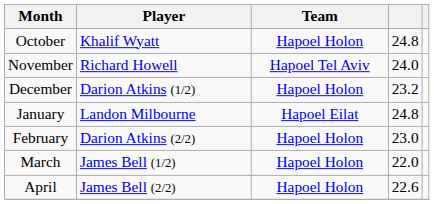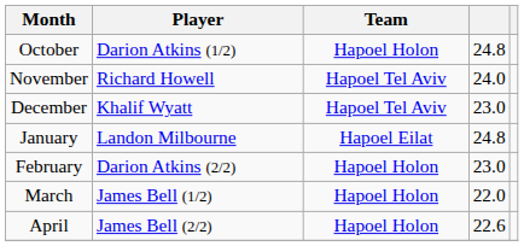 <table class="wikitable" style="text-align: center;">
 <tr>
 <th style="text-align:center;">Month</th>
 <th style="text-align:center;width:175px;">Player</th>
 <th style="text-align:center;width:135px;">Team</th>
 <th><a href='#'></a></th>
 <th style="text-align:center;"></th>
 </tr>
 <tr>
 <td>October</td>
-<td align="left"> <a href='#'>Khalif Wyatt</a></td>
+<td align="left"> <a href='#'>Darion Atkins</a> <small>(1/2)</small></td>
 <td><a href='#'>Hapoel Holon</a></td>
 <td>24.8</td>
 <td></td>
 </tr>
 <tr>
 <td>November</td>
 <td align="left"> <a href='#'>Richard Howell</a></td>
 <td><a href='#'>Hapoel Tel Aviv</a></td>
 <td>24.0</td>
 <td></td>
 </tr>
 <tr>
 <td>December</td>
-<td align="left"> <a href='#'>Darion Atkins</a> <small>(1/2)</small></td>
-<td><a href='#'>Hapoel Holon</a></td>
-<td>23.2</td>
+<td align="left"> <a href='#'>Khalif Wyatt</a></td>
+<td><a href='#'>Hapoel Tel Aviv</a></td>
+<td>23.0</td>
 <td></td>
 </tr>
 <tr>
 <td>January</td>
 <td align="left"> <a href='#'>Landon Milbourne</a></td>
 <td><a href='#'>Hapoel Eilat</a></td>
 <td>24.8</td>
 <td></td>
 </tr>
 <tr>
 <td>February</td>
 <td align="left"> <a href='#'>Darion Atkins</a> <small>(2/2)</small></td>
 <td><a href='#'>Hapoel Holon</a></td>
 <td>23.0</td>
 <td></td>
 </tr>
 <tr>
 <td>March</td>
 <td align="left"> <a href='#'>James Bell</a> <small>(1/2)</small></td>
 <td><a href='#'>Hapoel Holon</a></td>
 <td>22.0</td>
 <td></td>
 </tr>
 <tr>
 <td>April</td>
 <td align="left"> <a href='#'>James Bell</a> <small>(2/2)</small></td>
 <td><a href='#'>Hapoel Holon</a></td>
 <td>22.6</td>
 <td></td>
 </tr>
 <tr>
 </tr>
 </table>
